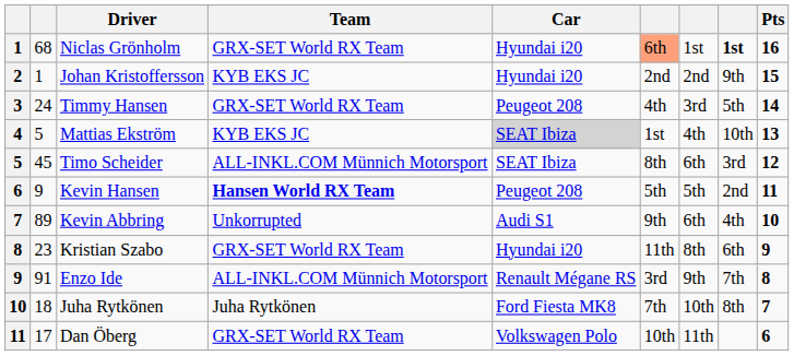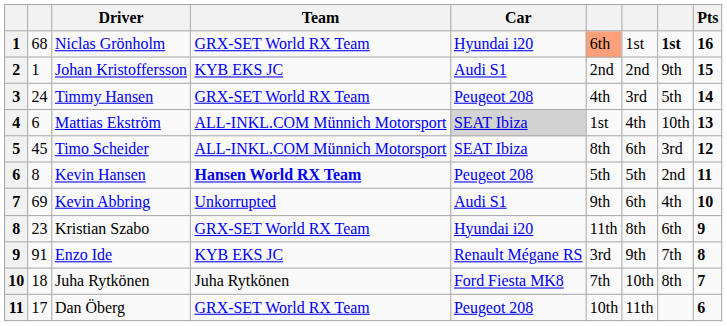 <table class="wikitable" style="font-size:95%">
 <tr>
 <th></th>
 <th></th>
 <th>Driver</th>
 <th>Team</th>
 <th>Car</th>
 <th></th>
 <th></th>
 <th></th>
 <th>Pts</th>
 </tr>
 <tr>
 <th>1</th>
 <td>68</td>
 <td> <a href='#'>Niclas Grönholm</a></td>
 <td><a href='#'>GRX-SET World RX Team</a></td>
 <td><a href='#'>Hyundai i20</a></td>
 <td style="background: lightsalmon;">6th</td>
 <td>1st</td>
 <td><strong>1st</strong></td>
 <td><strong>16</strong></td>
 </tr>
 <tr>
 <th>2</th>
 <td>1</td>
 <td> <a href='#'>Johan Kristoffersson</a></td>
 <td><a href='#'>KYB EKS JC</a></td>
-<td><a href='#'>Hyundai i20</a></td>
+<td><a href='#'>Audi S1</a></td>
 <td>2nd</td>
 <td>2nd</td>
 <td>9th</td>
 <td><strong>15</strong></td>
 </tr>
 <tr>
 <th>3</th>
 <td>24</td>
 <td> <a href='#'>Timmy Hansen</a></td>
 <td><a href='#'>GRX-SET World RX Team</a></td>
 <td><a href='#'>Peugeot 208</a></td>
 <td>4th</td>
 <td>3rd</td>
 <td>5th</td>
 <td><strong>14</strong></td>
 </tr>
 <tr>
 <th>4</th>
-<td>5</td>
+<td>6</td>
 <td> <a href='#'>Mattias Ekström</a></td>
-<td><a href='#'>KYB EKS JC</a></td>
+<td><a href='#'>ALL-INKL.COM Münnich Motorsport</a></td>
 <td style="background: lightgrey;"><a href='#'>SEAT Ibiza</a></td>
 <td>1st</td>
 <td>4th</td>
 <td>10th</td>
 <td><strong>13</strong></td>
 </tr>
 <tr>
 <th>5</th>
 <td>45</td>
 <td> <a href='#'>Timo Scheider</a></td>
 <td><a href='#'>ALL-INKL.COM Münnich Motorsport</a></td>
 <td><a href='#'>SEAT Ibiza</a></td>
 <td>8th</td>
 <td>6th</td>
 <td>3rd</td>
 <td><strong>12</strong></td>
 </tr>
 <tr>
 <th>6</th>
-<td>9</td>
+<td>8</td>
 <td> <a href='#'>Kevin Hansen</a></td>
 <td><strong><a href='#'>Hansen World RX Team</a></strong></td>
 <td><a href='#'>Peugeot 208</a></td>
 <td>5th</td>
 <td>5th</td>
 <td>2nd</td>
 <td><strong>11</strong></td>
 </tr>
 <tr>
 <th>7</th>
-<td>89</td>
+<td>69</td>
 <td> <a href='#'>Kevin Abbring</a></td>
 <td><a href='#'>Unkorrupted</a></td>
 <td><a href='#'>Audi S1</a></td>
 <td>9th</td>
 <td>6th</td>
 <td>4th</td>
 <td><strong>10</strong></td>
 </tr>
 <tr>
 <th>8</th>
 <td>23</td>
 <td> Kristian Szabo</td>
 <td><a href='#'>GRX-SET World RX Team</a></td>
 <td><a href='#'>Hyundai i20</a></td>
 <td>11th</td>
 <td>8th</td>
 <td>6th</td>
 <td><strong>9</strong></td>
 </tr>
 <tr>
 <th>9</th>
 <td>91</td>
 <td> <a href='#'>Enzo Ide</a></td>
-<td><a href='#'>ALL-INKL.COM Münnich Motorsport</a></td>
+<td><a href='#'>KYB EKS JC</a></td>
 <td><a href='#'>Renault Mégane RS</a></td>
 <td>3rd</td>
 <td>9th</td>
 <td>7th</td>
 <td><strong>8</strong></td>
 </tr>
 <tr>
 <th>10</th>
 <td>18</td>
 <td> Juha Rytkönen</td>
 <td>Juha Rytkönen</td>
 <td><a href='#'>Ford Fiesta MK8</a></td>
 <td>7th</td>
 <td>10th</td>
 <td>8th</td>
 <td><strong>7</strong></td>
 </tr>
 <tr>
 <th>11</th>
 <td>17</td>
 <td> Dan Öberg</td>
 <td><a href='#'>GRX-SET World RX Team</a></td>
-<td><a href='#'>Volkswagen Polo</a></td>
+<td><a href='#'>Peugeot 208</a></td>
 <td>10th</td>
 <td>11th</td>
 <td><strong></strong></td>
 <td><strong>6</strong></td>
 </tr>
 </table>
